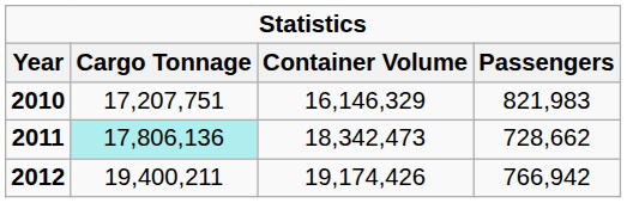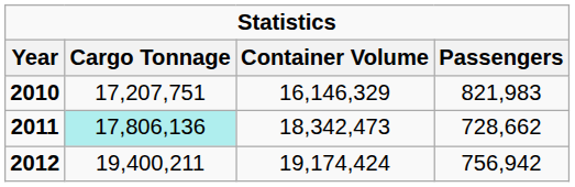 <table class="wikitable" style="text-align:center; ">
 <tr>
 <td colspan="4"><strong>Statistics</strong></td>
 </tr>
 <tr>
 <th>Year</th>
 <th>Cargo Tonnage</th>
 <th>Container Volume</th>
 <th>Passengers</th>
 </tr>
 <tr>
 <td><strong>2010</strong></td>
 <td>17,207,751</td>
 <td>16,146,329</td>
 <td>821,983</td>
 </tr>
 <tr>
 <td><strong>2011</strong></td>
 <td style="background: paleturquoise;">17,806,136</td>
 <td>18,342,473</td>
 <td>728,662</td>
 </tr>
 <tr>
 <td><strong>2012</strong></td>
 <td>19,400,211</td>
-<td>19,174,426</td>
-<td>766,942</td>
+<td>19,174,424</td>
+<td>756,942</td>
 </tr>
 </table>
